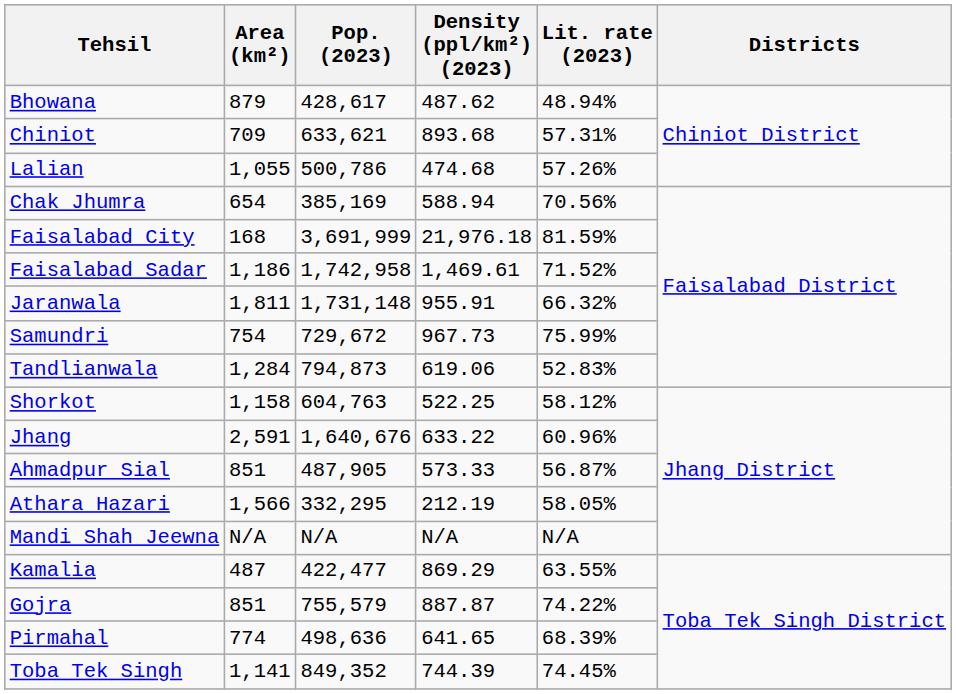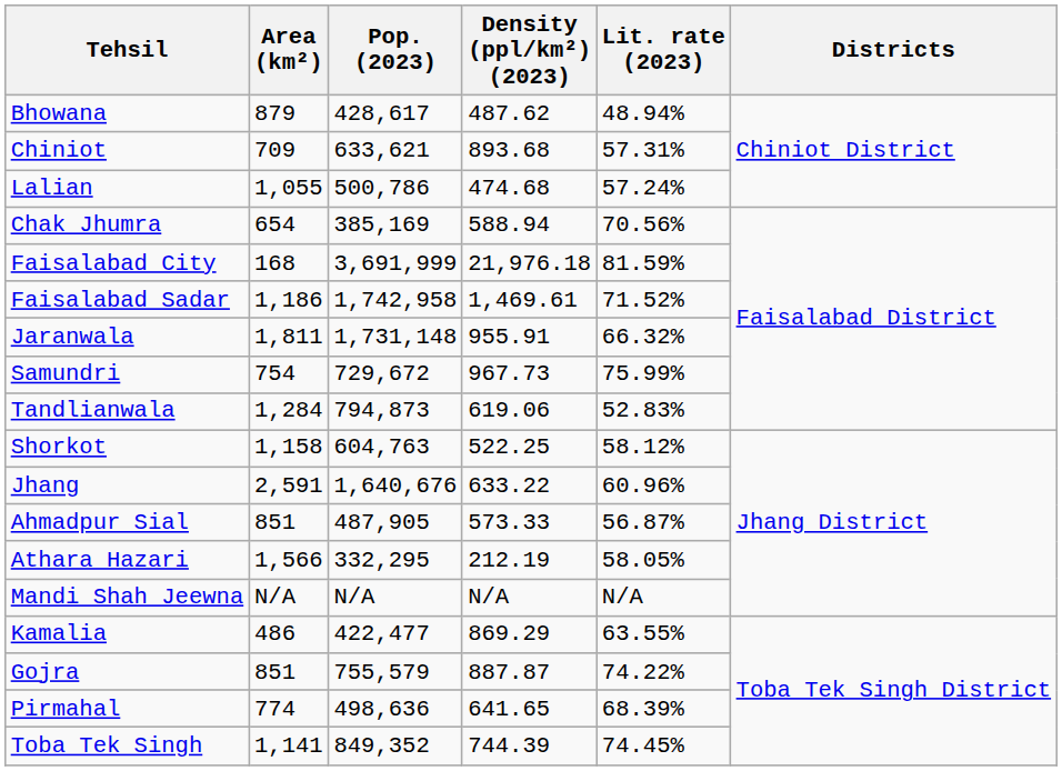 <table class="wikitable sortable static-row-numbers static-row-header-hash">
 <tr>
 <th>Tehsil</th>
 <th>Area<br>(km²)</th>
 <th>Pop.<br>(2023)</th>
 <th>Density<br>(ppl/km²)<br>(2023)</th>
 <th>Lit. rate<br>(2023)</th>
 <th>Districts</th>
 </tr>
 <tr>
 <td><a href='#'>Bhowana</a></td>
 <td>879</td>
 <td>428,617</td>
 <td>487.62</td>
 <td>48.94%</td>
 <td rowspan="3"><a href='#'>Chiniot District</a></td>
 </tr>
 <tr>
 <td><a href='#'>Chiniot</a></td>
 <td>709</td>
 <td>633,621</td>
 <td>893.68</td>
 <td>57.31%</td>
 </tr>
 <tr>
 <td><a href='#'>Lalian</a></td>
 <td>1,055</td>
 <td>500,786</td>
 <td>474.68</td>
-<td>57.26%</td>
+<td>57.24%</td>
 </tr>
 <tr>
 <td><a href='#'>Chak Jhumra</a></td>
 <td>654</td>
 <td>385,169</td>
 <td>588.94</td>
 <td>70.56%</td>
 <td rowspan="6"><a href='#'>Faisalabad District</a></td>
 </tr>
 <tr>
 <td><a href='#'>Faisalabad City</a></td>
 <td>168</td>
 <td>3,691,999</td>
 <td>21,976.18</td>
 <td>81.59%</td>
 </tr>
 <tr>
 <td><a href='#'>Faisalabad Sadar</a></td>
 <td>1,186</td>
 <td>1,742,958</td>
 <td>1,469.61</td>
 <td>71.52%</td>
 </tr>
 <tr>
 <td><a href='#'>Jaranwala</a></td>
 <td>1,811</td>
 <td>1,731,148</td>
 <td>955.91</td>
 <td>66.32%</td>
 </tr>
 <tr>
 <td><a href='#'>Samundri</a></td>
 <td>754</td>
 <td>729,672</td>
 <td>967.73</td>
 <td>75.99%</td>
 </tr>
 <tr>
 <td><a href='#'>Tandlianwala</a></td>
 <td>1,284</td>
 <td>794,873</td>
 <td>619.06</td>
 <td>52.83%</td>
 </tr>
 <tr>
 <td><a href='#'>Shorkot</a></td>
 <td>1,158</td>
 <td>604,763</td>
 <td>522.25</td>
 <td>58.12%</td>
 <td rowspan="5"><a href='#'>Jhang District</a></td>
 </tr>
 <tr>
 <td><a href='#'>Jhang</a></td>
 <td>2,591</td>
 <td>1,640,676</td>
 <td>633.22</td>
 <td>60.96%</td>
 </tr>
 <tr>
 <td><a href='#'>Ahmadpur Sial</a></td>
 <td>851</td>
 <td>487,905</td>
 <td>573.33</td>
 <td>56.87%</td>
 </tr>
 <tr>
 <td><a href='#'>Athara Hazari</a></td>
 <td>1,566</td>
 <td>332,295</td>
 <td>212.19</td>
 <td>58.05%</td>
 </tr>
 <tr>
 <td><a href='#'>Mandi Shah Jeewna</a></td>
 <td>N/A</td>
 <td>N/A</td>
 <td>N/A</td>
 <td>N/A</td>
 </tr>
 <tr>
 <td><a href='#'>Kamalia</a></td>
-<td>487</td>
+<td>486</td>
 <td>422,477</td>
 <td>869.29</td>
 <td>63.55%</td>
 <td rowspan="4"><a href='#'>Toba Tek Singh District</a></td>
 </tr>
 <tr>
 <td><a href='#'>Gojra</a></td>
 <td>851</td>
 <td>755,579</td>
 <td>887.87</td>
 <td>74.22%</td>
 </tr>
 <tr>
 <td><a href='#'>Pirmahal</a></td>
 <td>774</td>
 <td>498,636</td>
 <td>641.65</td>
 <td>68.39%</td>
 </tr>
 <tr>
 <td><a href='#'>Toba Tek Singh</a></td>
 <td>1,141</td>
 <td>849,352</td>
 <td>744.39</td>
 <td>74.45%</td>
 </tr>
 </table>
